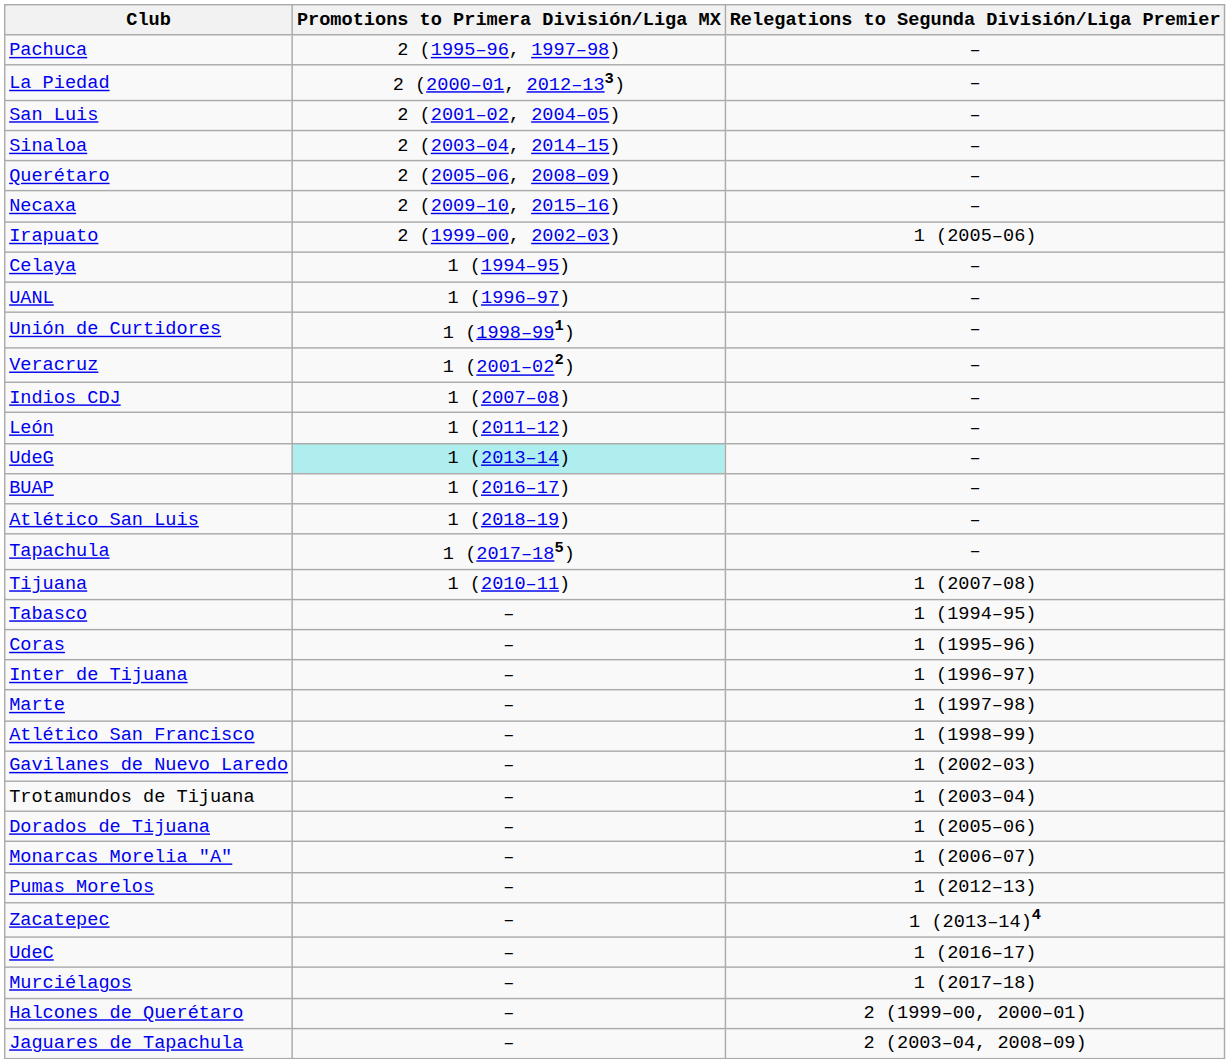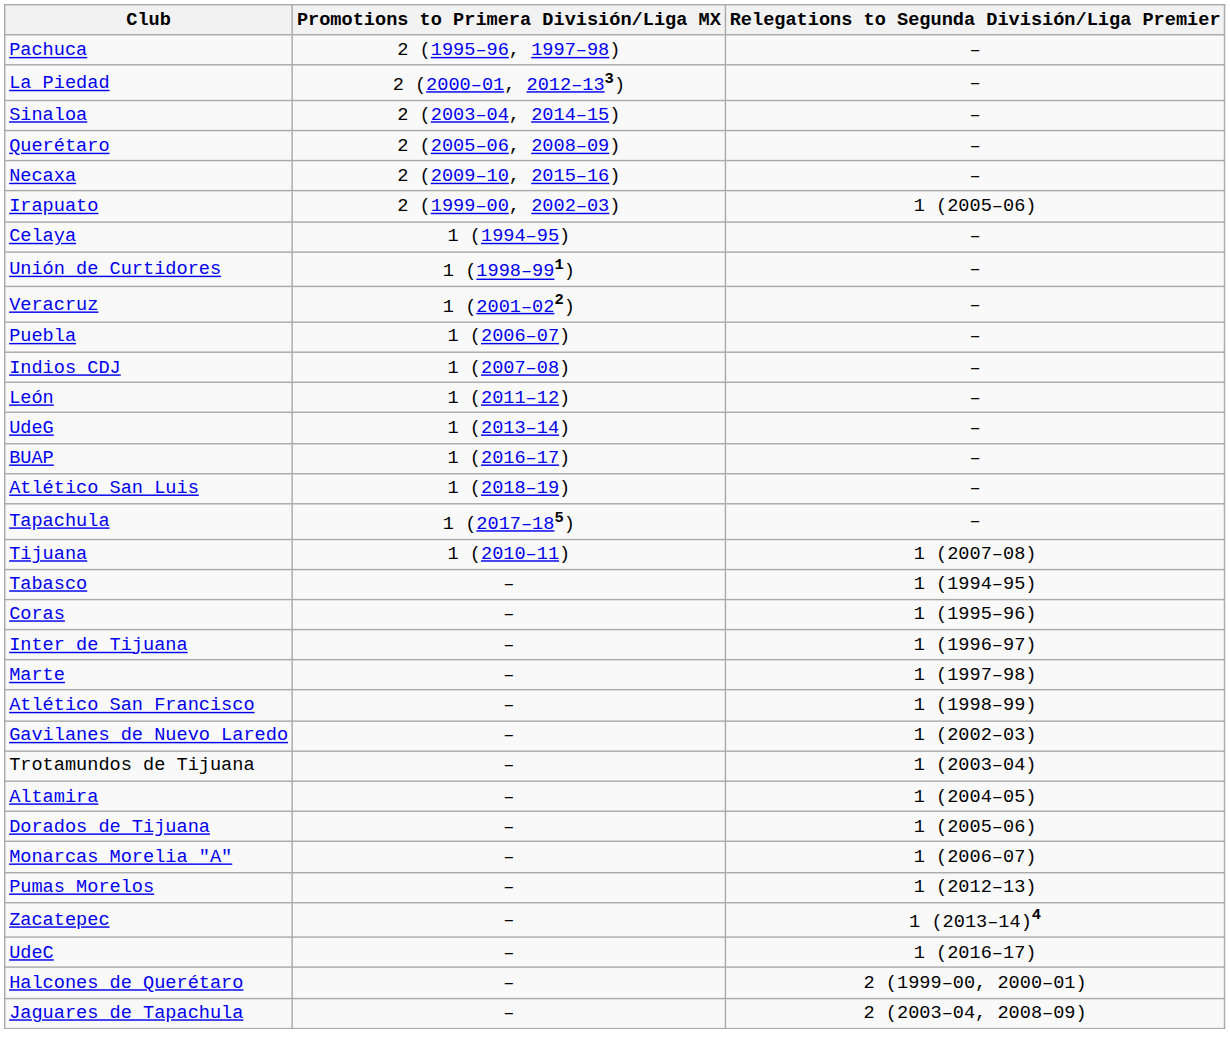 <table class="wikitable" style="text-align: center;">
 <tr>
 <th>Club</th>
 <th>Promotions to Primera División/Liga MX</th>
 <th>Relegations to Segunda División/Liga Premier</th>
 </tr>
 <tr>
 <td align=left><a href='#'>Pachuca</a></td>
 <td>2 (<a href='#'>1995–96</a>, <a href='#'>1997–98</a>)</td>
 <td>–</td>
 </tr>
 <tr>
 <td align=left><a href='#'>La Piedad</a></td>
 <td>2 (<a href='#'>2000–01</a>, <a href='#'>2012–13</a><sup><strong>3</strong></sup>)</td>
-<td>–</td>
-</tr>
-<tr>
-<td align=left><a href='#'>San Luis</a></td>
-<td>2 (<a href='#'>2001–02</a>, <a href='#'>2004–05</a>)</td>
 <td>–</td>
 </tr>
 <tr>
 <td align=left><a href='#'>Sinaloa</a></td>
 <td>2 (<a href='#'>2003–04</a>, <a href='#'>2014–15</a>)</td>
 <td>–</td>
 </tr>
 <tr>
 <td align=left><a href='#'>Querétaro</a></td>
 <td>2 (<a href='#'>2005–06</a>, <a href='#'>2008–09</a>)</td>
 <td>–</td>
 </tr>
 <tr>
 <td align=left><a href='#'>Necaxa</a></td>
 <td>2 (<a href='#'>2009–10</a>, <a href='#'>2015–16</a>)</td>
 <td>–</td>
 </tr>
 <tr>
 <td align=left><a href='#'>Irapuato</a></td>
 <td>2 (<a href='#'>1999–00</a>, <a href='#'>2002–03</a>)</td>
 <td>1 (2005–06)</td>
 </tr>
 <tr>
 <td align=left><a href='#'>Celaya</a></td>
 <td>1 (<a href='#'>1994–95</a>)</td>
 <td>–</td>
 </tr>
 <tr>
-<td align=left><a href='#'>UANL</a></td>
-<td>1 (<a href='#'>1996–97</a>)</td>
-<td>–</td>
-</tr>
-<tr>
 <td align=left><a href='#'>Unión de Curtidores</a></td>
 <td>1 (<a href='#'>1998–99</a><sup><strong>1</strong></sup>)</td>
 <td>–</td>
 </tr>
 <tr>
 <td align=left><a href='#'>Veracruz</a></td>
 <td>1 (<a href='#'>2001–02</a><sup><strong>2</strong></sup>)</td>
+<td>–</td>
+</tr>
+<tr>
+<td align=left><a href='#'>Puebla</a></td>
+<td>1 (<a href='#'>2006–07</a>)</td>
 <td>–</td>
 </tr>
 <tr>
 <td align=left><a href='#'>Indios CDJ</a></td>
 <td>1 (<a href='#'>2007–08</a>)</td>
 <td>–</td>
 </tr>
 <tr>
 <td align=left><a href='#'>León</a></td>
 <td>1 (<a href='#'>2011–12</a>)</td>
 <td>–</td>
 </tr>
 <tr>
 <td align=left><a href='#'>UdeG</a></td>
-<td style="background: paleturquoise;">1 (<a href='#'>2013–14</a>)</td>
+<td>1 (<a href='#'>2013–14</a>)</td>
 <td>–</td>
 </tr>
 <tr>
 <td align=left><a href='#'>BUAP</a></td>
 <td>1 (<a href='#'>2016–17</a>)</td>
 <td>–</td>
 </tr>
 <tr>
 <td align=left><a href='#'>Atlético San Luis</a></td>
 <td>1 (<a href='#'>2018–19</a>)</td>
 <td>–</td>
 </tr>
 <tr>
 <td align=left><a href='#'>Tapachula</a></td>
 <td>1 (<a href='#'>2017–18</a><sup><strong>5</strong></sup>)</td>
 <td>–</td>
 </tr>
 <tr>
 <td align=left><a href='#'>Tijuana</a></td>
 <td>1 (<a href='#'>2010–11</a>)</td>
 <td>1 (2007–08)</td>
 </tr>
 <tr>
 <td align=left><a href='#'>Tabasco</a></td>
 <td>–</td>
 <td>1 (1994–95)</td>
 </tr>
 <tr>
 <td align=left><a href='#'>Coras</a></td>
 <td>–</td>
 <td>1 (1995–96)</td>
 </tr>
 <tr>
 <td align=left><a href='#'>Inter de Tijuana</a></td>
 <td>–</td>
 <td>1 (1996–97)</td>
 </tr>
 <tr>
 <td align=left><a href='#'>Marte</a></td>
 <td>–</td>
 <td>1 (1997–98)</td>
 </tr>
 <tr>
 <td align=left><a href='#'>Atlético San Francisco</a></td>
 <td>–</td>
 <td>1 (1998–99)</td>
 </tr>
 <tr>
 <td align=left><a href='#'>Gavilanes de Nuevo Laredo</a></td>
 <td>–</td>
 <td>1 (2002–03)</td>
 </tr>
 <tr>
 <td align=left>Trotamundos de Tijuana</td>
 <td>–</td>
 <td>1 (2003–04)</td>
 </tr>
 <tr>
+<td align=left><a href='#'>Altamira</a></td>
+<td>–</td>
+<td>1 (2004–05)</td>
+</tr>
+<tr>
 <td align=left><a href='#'>Dorados de Tijuana</a></td>
 <td>–</td>
 <td>1 (2005–06)</td>
 </tr>
 <tr>
 <td align=left><a href='#'>Monarcas Morelia "A"</a></td>
 <td>–</td>
 <td>1 (2006–07)</td>
 </tr>
 <tr>
 <td align=left><a href='#'>Pumas Morelos</a></td>
 <td>–</td>
 <td>1 (2012–13)</td>
 </tr>
 <tr>
 <td align=left><a href='#'>Zacatepec</a></td>
 <td>–</td>
 <td>1 (2013–14)<sup><strong>4</strong></sup></td>
 </tr>
 <tr>
 <td align=left><a href='#'>UdeC</a></td>
 <td>–</td>
 <td>1 (2016–17)</td>
 </tr>
 <tr>
-<td align=left><a href='#'>Murciélagos</a></td>
-<td>–</td>
-<td>1 (2017–18)</td>
-</tr>
-<tr>
 <td align=left><a href='#'>Halcones de Querétaro</a></td>
 <td>–</td>
 <td>2 (1999–00, 2000–01)</td>
 </tr>
 <tr>
 <td align=left><a href='#'>Jaguares de Tapachula</a></td>
 <td>–</td>
 <td>2 (2003–04, 2008–09)</td>
 </tr>
 </table>
